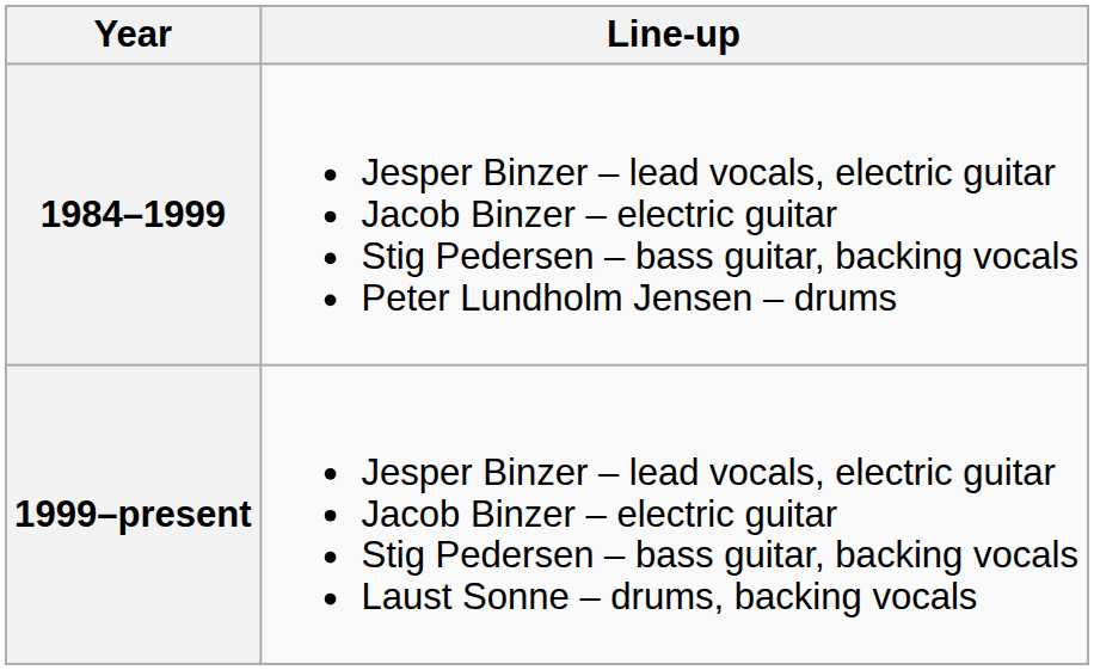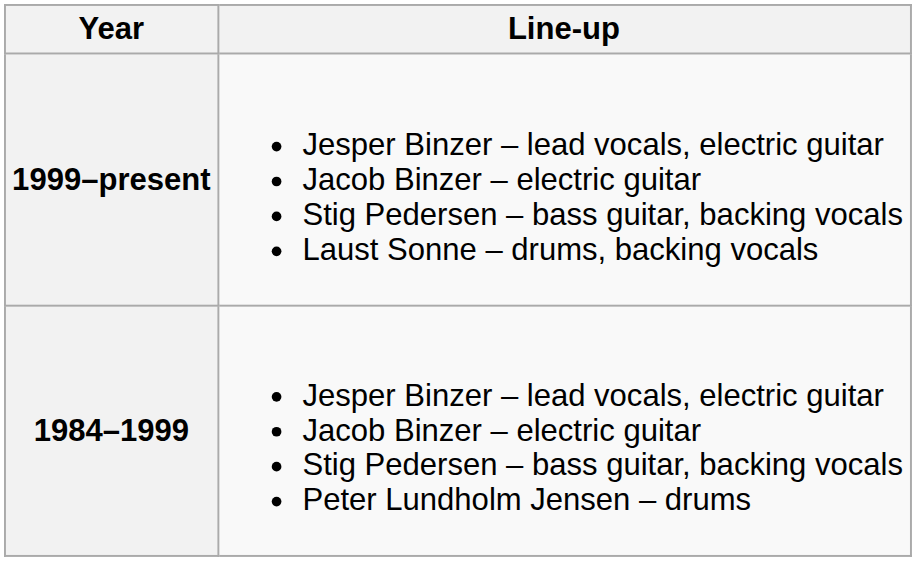 <table class="wikitable">
 <tr>
 <th>Year</th>
 <th>Line-up</th>
 </tr>
 <tr>
+<th bgcolor="#E7EBEE">1999–present</th>
+<td><br><ul><li>Jesper Binzer – lead vocals, electric guitar</li><li>Jacob Binzer – electric guitar</li><li>Stig Pedersen – bass guitar, backing vocals</li><li>Laust Sonne – drums, backing vocals</li></ul></td>
+</tr>
+<tr>
 <th bgcolor="#E7EBEE">1984–1999</th>
 <td><br><ul><li>Jesper Binzer – lead vocals, electric guitar</li><li>Jacob Binzer – electric guitar</li><li>Stig Pedersen – bass guitar, backing vocals</li><li>Peter Lundholm Jensen – drums</li></ul></td>
 </tr>
-<tr>
-<th bgcolor="#E7EBEE">1999–present</th>
-<td><br><ul><li>Jesper Binzer – lead vocals, electric guitar</li><li>Jacob Binzer – electric guitar</li><li>Stig Pedersen – bass guitar, backing vocals</li><li>Laust Sonne – drums, backing vocals</li></ul></td>
-</tr>
 </table>
